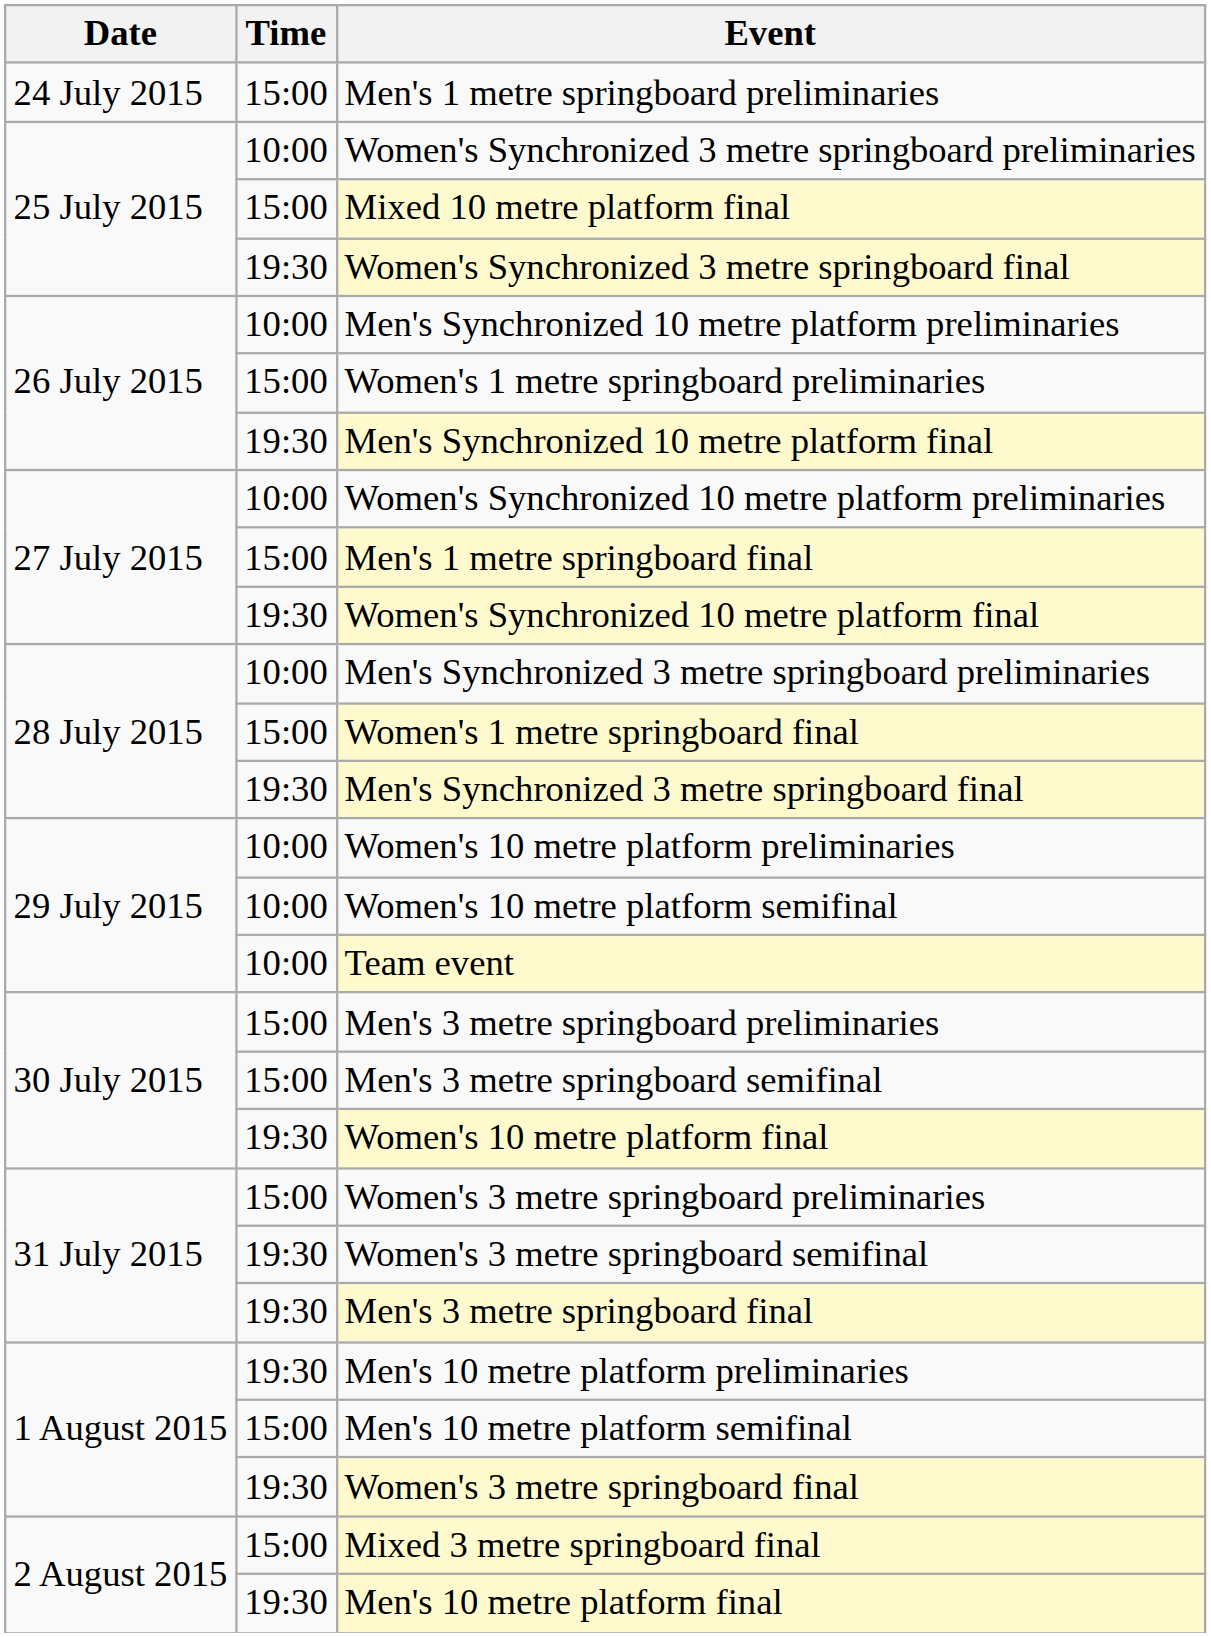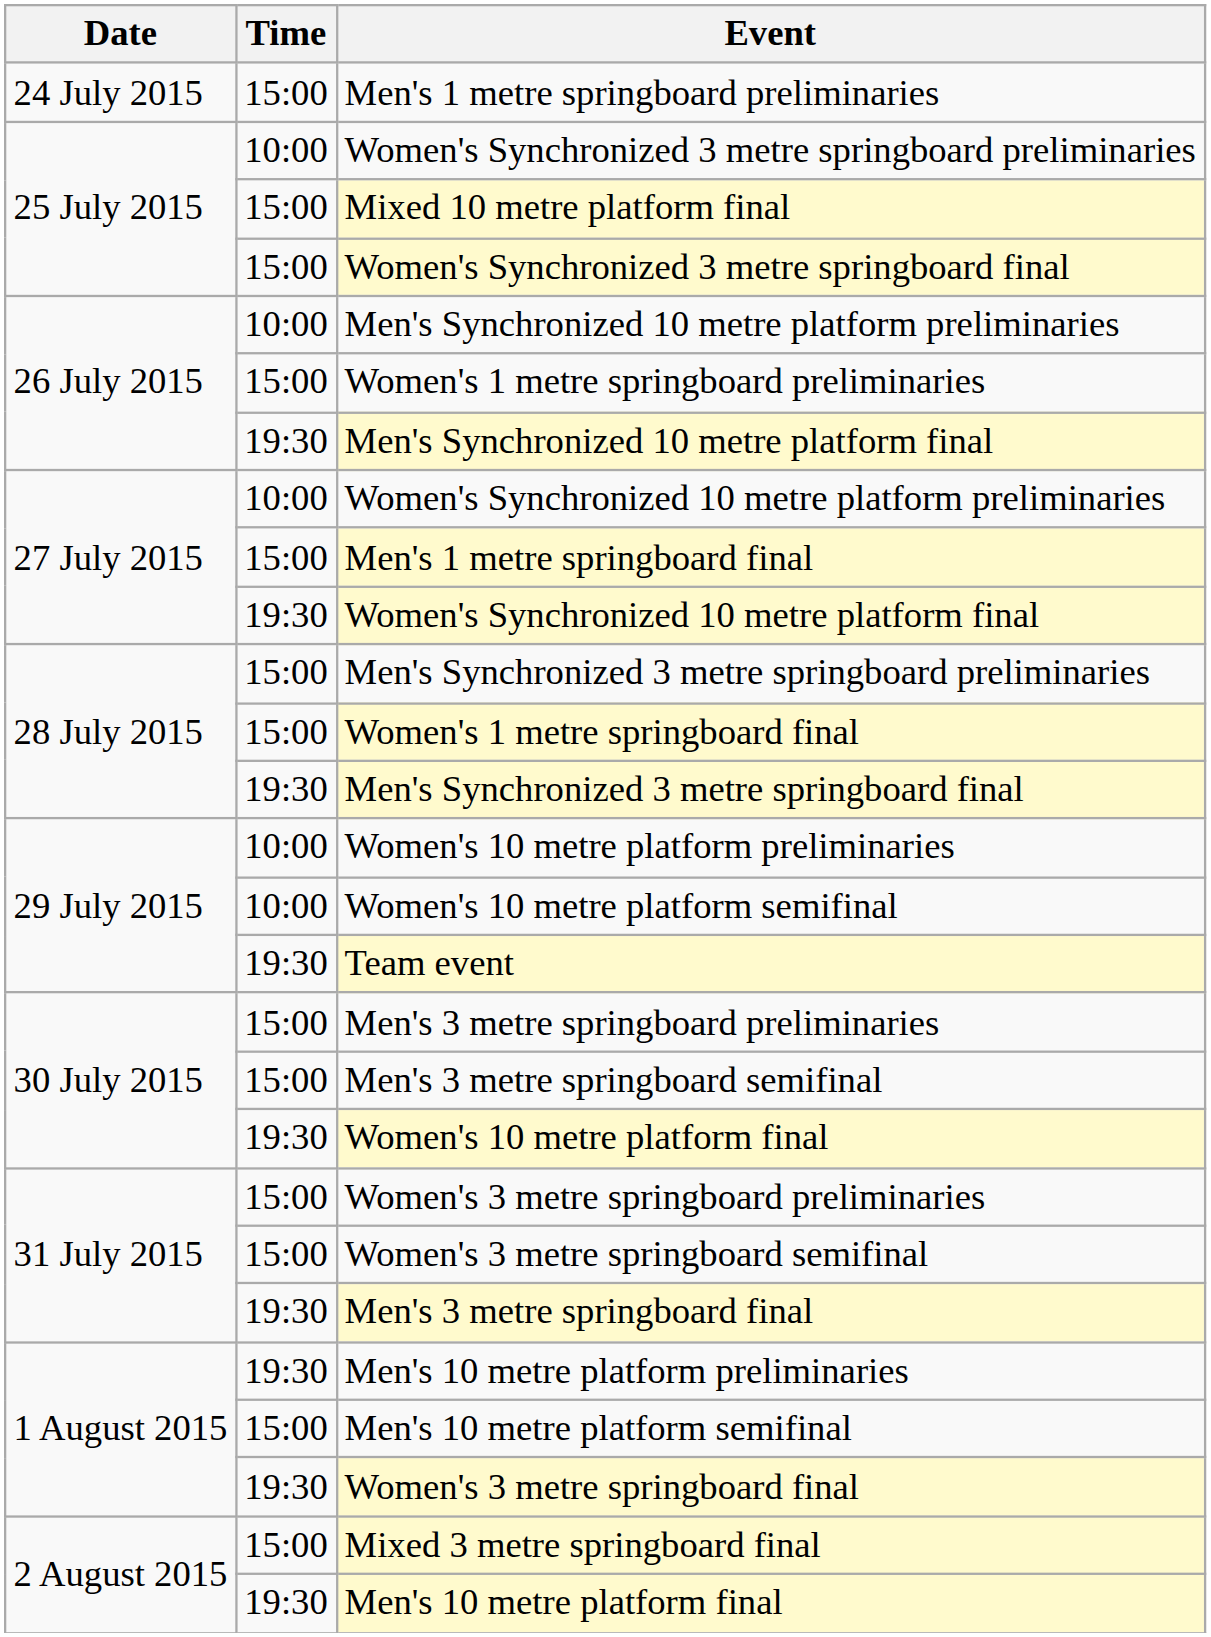 <table class="wikitable">
 <tr>
 <th>Date</th>
 <th>Time</th>
 <th>Event</th>
 </tr>
 <tr>
 <td>24 July 2015</td>
 <td>15:00</td>
 <td>Men's 1 metre springboard preliminaries</td>
 </tr>
 <tr>
 <td rowspan=3>25 July 2015</td>
 <td>10:00</td>
 <td>Women's Synchronized 3 metre springboard preliminaries</td>
 </tr>
 <tr>
 <td>15:00</td>
 <td style=background:lemonchiffon>Mixed 10 metre platform final</td>
 </tr>
 <tr>
-<td>19:30</td>
+<td>15:00</td>
 <td style=background:lemonchiffon>Women's Synchronized 3 metre springboard final</td>
 </tr>
 <tr>
 <td rowspan=3>26 July 2015</td>
 <td>10:00</td>
 <td>Men's Synchronized 10 metre platform preliminaries</td>
 </tr>
 <tr>
 <td>15:00</td>
 <td>Women's 1 metre springboard preliminaries</td>
 </tr>
 <tr>
 <td>19:30</td>
 <td style=background:lemonchiffon>Men's Synchronized 10 metre platform final</td>
 </tr>
 <tr>
 <td rowspan=3>27 July 2015</td>
 <td>10:00</td>
 <td>Women's Synchronized 10 metre platform preliminaries</td>
 </tr>
 <tr>
 <td>15:00</td>
 <td style=background:lemonchiffon>Men's 1 metre springboard final</td>
 </tr>
 <tr>
 <td>19:30</td>
 <td style=background:lemonchiffon>Women's Synchronized 10 metre platform final</td>
 </tr>
 <tr>
 <td rowspan=3>28 July 2015</td>
-<td>10:00</td>
+<td>15:00</td>
 <td>Men's Synchronized 3 metre springboard preliminaries</td>
 </tr>
 <tr>
 <td>15:00</td>
 <td style=background:lemonchiffon>Women's 1 metre springboard final</td>
 </tr>
 <tr>
 <td>19:30</td>
 <td style=background:lemonchiffon>Men's Synchronized 3 metre springboard final</td>
 </tr>
 <tr>
 <td rowspan=3>29 July 2015</td>
 <td>10:00</td>
 <td>Women's 10 metre platform preliminaries</td>
 </tr>
 <tr>
 <td>10:00</td>
 <td>Women's 10 metre platform semifinal</td>
 </tr>
 <tr>
-<td>10:00</td>
+<td>19:30</td>
 <td style=background:lemonchiffon>Team event</td>
 </tr>
 <tr>
 <td rowspan=3>30 July 2015</td>
 <td>15:00</td>
 <td>Men's 3 metre springboard preliminaries</td>
 </tr>
 <tr>
 <td>15:00</td>
 <td>Men's 3 metre springboard semifinal</td>
 </tr>
 <tr>
 <td>19:30</td>
 <td style=background:lemonchiffon>Women's 10 metre platform final</td>
 </tr>
 <tr>
 <td rowspan=3>31 July 2015</td>
 <td>15:00</td>
 <td>Women's 3 metre springboard preliminaries</td>
 </tr>
 <tr>
-<td>19:30</td>
+<td>15:00</td>
 <td>Women's 3 metre springboard semifinal</td>
 </tr>
 <tr>
 <td>19:30</td>
 <td style=background:lemonchiffon>Men's 3 metre springboard final</td>
 </tr>
 <tr>
 <td rowspan=3>1 August 2015</td>
 <td>19:30</td>
 <td>Men's 10 metre platform preliminaries</td>
 </tr>
 <tr>
 <td>15:00</td>
 <td>Men's 10 metre platform semifinal</td>
 </tr>
 <tr>
 <td>19:30</td>
 <td style=background:lemonchiffon>Women's 3 metre springboard final</td>
 </tr>
 <tr>
 <td rowspan=2>2 August 2015</td>
 <td>15:00</td>
 <td style=background:lemonchiffon>Mixed 3 metre springboard final</td>
 </tr>
 <tr>
 <td>19:30</td>
 <td style=background:lemonchiffon>Men's 10 metre platform final</td>
 </tr>
 </table>
